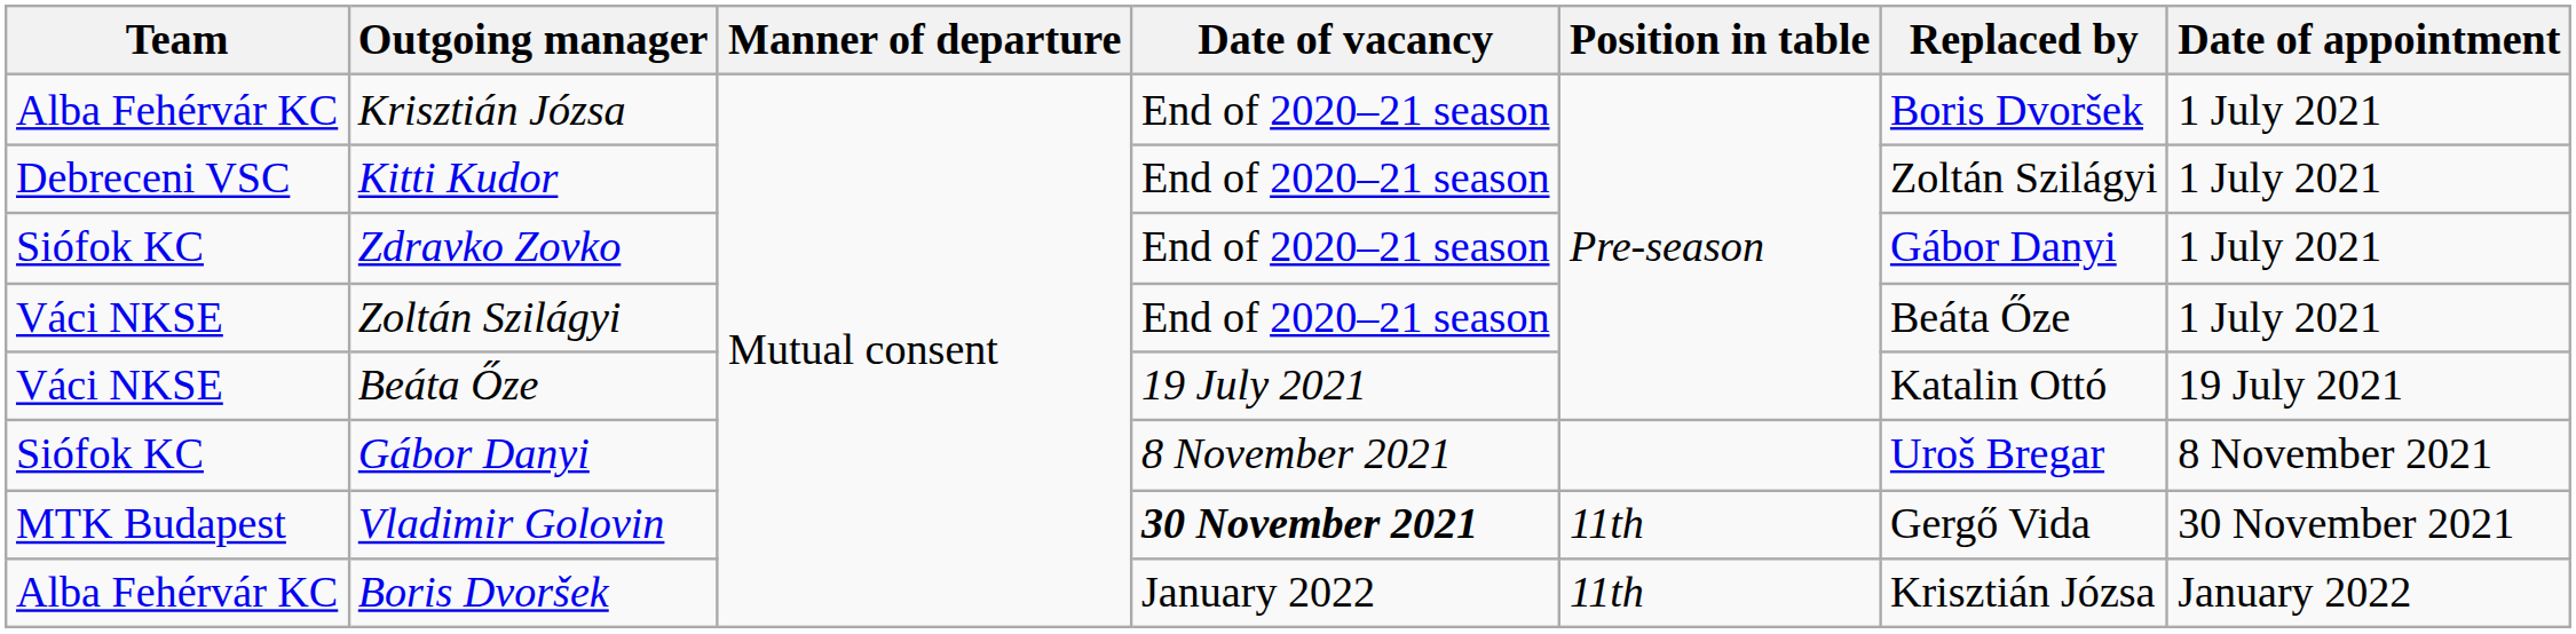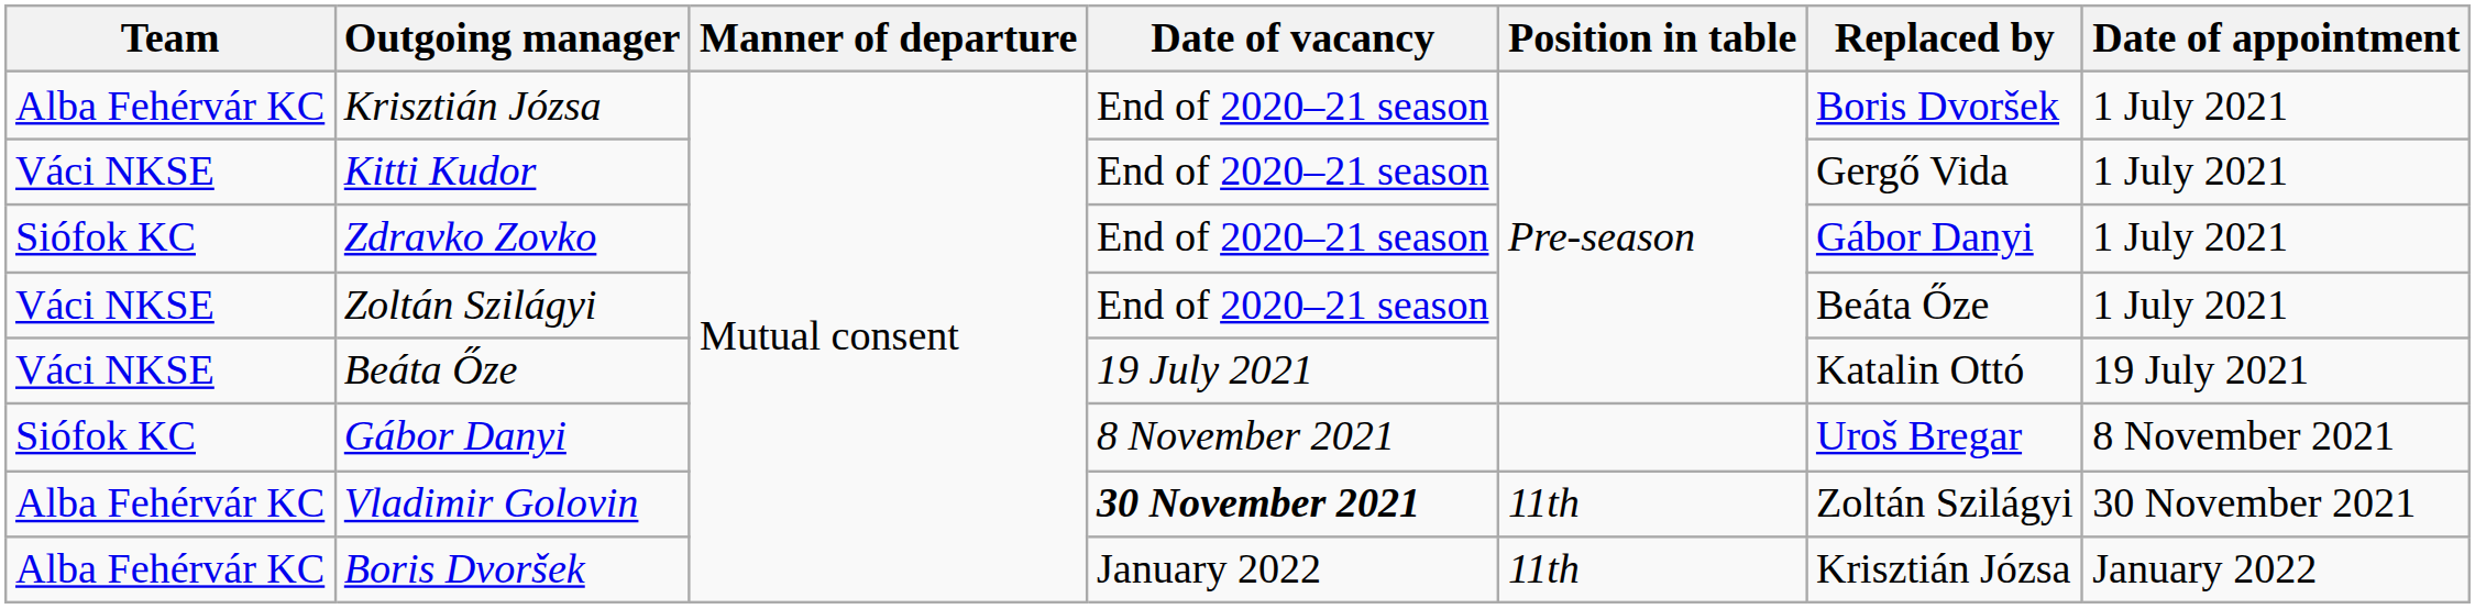 <table class="wikitable sortable">
 <tr>
 <th>Team</th>
 <th>Outgoing manager</th>
 <th>Manner of departure</th>
 <th>Date of vacancy</th>
 <th>Position in table</th>
 <th>Replaced by</th>
 <th>Date of appointment</th>
 </tr>
 <tr>
 <td align="left"><a href='#'>Alba Fehérvár KC</a></td>
 <td align="left"> <em>Krisztián Józsa</em></td>
 <td rowspan=8>Mutual consent</td>
 <td>End of <a href='#'>2020–21 season</a></td>
 <td rowspan=5><em>Pre-season</em></td>
 <td align="left"> <a href='#'>Boris Dvoršek</a></td>
 <td>1 July 2021</td>
 </tr>
 <tr>
-<td align="left"><a href='#'>Debreceni VSC</a></td>
+<td align="left"><a href='#'>Váci NKSE</a></td>
 <td align="left"> <em><a href='#'>Kitti Kudor</a></em></td>
 <td>End of <a href='#'>2020–21 season</a></td>
-<td align="left"> Zoltán Szilágyi</td>
+<td align="left"> Gergő Vida</td>
 <td>1 July 2021</td>
 </tr>
 <tr>
 <td align="left"><a href='#'>Siófok KC</a></td>
 <td align="left"> <em><a href='#'>Zdravko Zovko</a></em></td>
 <td>End of <a href='#'>2020–21 season</a></td>
 <td align="left"> <a href='#'>Gábor Danyi</a></td>
 <td>1 July 2021</td>
 </tr>
 <tr>
 <td align="left"><a href='#'>Váci NKSE</a></td>
 <td align="left"> <em>Zoltán Szilágyi</em></td>
 <td>End of <a href='#'>2020–21 season</a></td>
 <td align="left"> Beáta Őze</td>
 <td>1 July 2021</td>
 </tr>
 <tr>
 <td align="left"><a href='#'>Váci NKSE</a></td>
 <td align="left"> <em>Beáta Őze</em></td>
 <td><em>19 July 2021</em></td>
 <td align="left"> Katalin Ottó</td>
 <td>19 July 2021</td>
 </tr>
 <tr>
 <td align="left"><a href='#'>Siófok KC</a></td>
 <td align="left"> <em><a href='#'>Gábor Danyi</a></em></td>
 <td><em>8 November 2021</em></td>
 <td></td>
 <td align="left"> <a href='#'>Uroš Bregar</a></td>
 <td>8 November 2021</td>
 </tr>
 <tr>
-<td align="left"><a href='#'>MTK Budapest</a></td>
+<td align="left"><a href='#'>Alba Fehérvár KC</a></td>
 <td align="left"> <em><a href='#'>Vladimir Golovin</a></em></td>
 <td><strong><em>30 November 2021</em></strong></td>
 <td><em>11th</em></td>
-<td align="left"> Gergő Vida</td>
+<td align="left"> Zoltán Szilágyi</td>
 <td>30 November 2021</td>
 </tr>
 <tr>
 <td align="left"><a href='#'>Alba Fehérvár KC</a></td>
 <td align="left"> <em><a href='#'>Boris Dvoršek</a></em></td>
 <td>January 2022</td>
 <td><em>11th</em></td>
 <td align="left"> Krisztián Józsa</td>
 <td>January 2022</td>
 </tr>
 </table>
